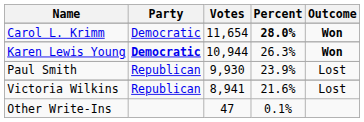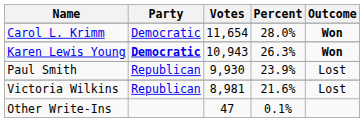 <table class=wikitable style="text-align:center">
 <tr>
 <th>Name</th>
 <th>Party</th>
 <th>Votes</th>
 <th>Percent</th>
 <th>Outcome</th>
 </tr>
 <tr>
 </tr>
 <tr>
 <td align=left><a href='#'>Carol L. Krimm</a></td>
 <td><a href='#'>Democratic</a></td>
 <td>11,654</td>
-<td><strong>28.0%</strong></td>
+<td>28.0%</td>
 <td><strong>Won</strong></td>
 </tr>
 <tr>
 </tr>
 <tr>
 <td align=left><a href='#'>Karen Lewis Young</a></td>
 <td><strong><a href='#'>Democratic</a></strong></td>
-<td>10,944</td>
+<td>10,943</td>
 <td>26.3%</td>
 <td><strong>Won</strong></td>
 </tr>
 <tr>
 </tr>
 <tr>
 <td align=left>Paul Smith</td>
 <td><a href='#'>Republican</a></td>
 <td>9,930</td>
 <td>23.9%</td>
 <td>Lost</td>
 </tr>
 <tr>
 </tr>
 <tr>
 <td align=left>Victoria Wilkins</td>
 <td><a href='#'>Republican</a></td>
-<td>8,941</td>
+<td>8,981</td>
 <td>21.6%</td>
 <td>Lost</td>
 </tr>
 <tr>
 <td align=left>Other Write-Ins</td>
 <td></td>
 <td>47</td>
 <td>0.1%</td>
 <td></td>
 </tr>
 </table>
